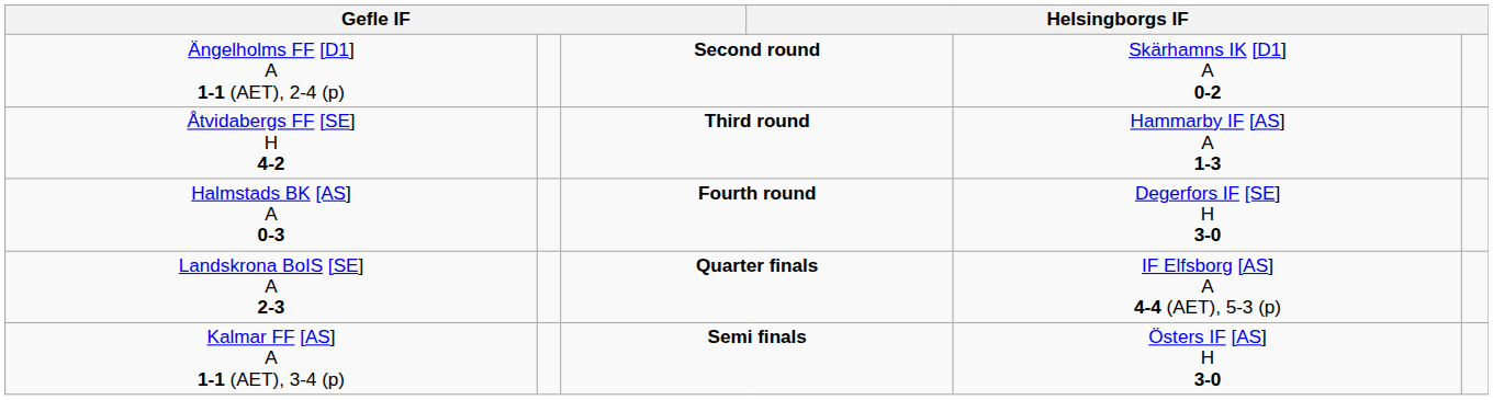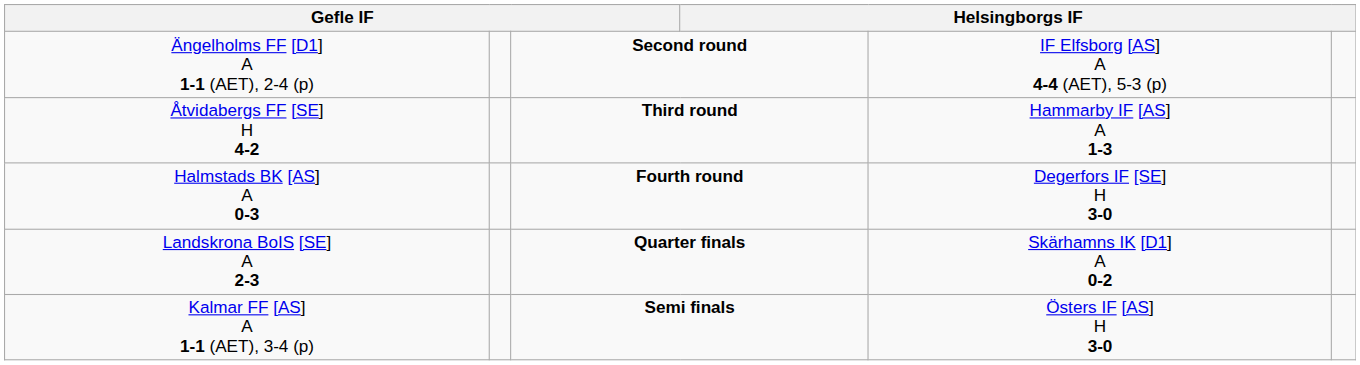 <table width=100% border=0 class=wikitable>
 <tr valign=to>
 <th colspan=3 width=45%>Gefle IF</th>
 <th colspan=3 width=45%>Helsingborgs IF</th>
 </tr>
 <tr valign=top align=center>
 <td><a href='#'>Ängelholms FF</a> <a href='#'>[D1</a>]<br>A<br><strong>1-1</strong> (AET), 2-4 (p)</td>
 <td align=left></td>
 <td colspan=2><strong>Second round</strong></td>
-<td><a href='#'>Skärhamns IK</a> <a href='#'>[D1</a>]<br>A<br><strong>0-2</strong></td>
+<td><a href='#'>IF Elfsborg</a> <a href='#'>[AS</a>]<br>A<br><strong>4-4</strong> (AET), 5-3 (p)</td>
 <td align=left></td>
 </tr>
 <tr valign=top align=center>
 <td><a href='#'>Åtvidabergs FF</a> <a href='#'>[SE</a>]<br>H<br><strong>4-2</strong></td>
 <td align=left></td>
 <td colspan=2><strong>Third round</strong></td>
 <td><a href='#'>Hammarby IF</a> <a href='#'>[AS</a>]<br>A<br><strong>1-3</strong></td>
 <td align=left></td>
 </tr>
 <tr valign=top align=center>
 <td><a href='#'>Halmstads BK</a> <a href='#'>[AS</a>]<br>A<br><strong>0-3</strong></td>
 <td align=left></td>
 <td colspan=2><strong>Fourth round</strong></td>
 <td><a href='#'>Degerfors IF</a> <a href='#'>[SE</a>]<br>H<br><strong>3-0</strong></td>
 <td align=left></td>
 </tr>
 <tr valign=top align=center>
 <td><a href='#'>Landskrona BoIS</a> <a href='#'>[SE</a>]<br>A<br><strong>2-3</strong></td>
 <td align=left></td>
 <td colspan=2><strong>Quarter finals</strong></td>
-<td><a href='#'>IF Elfsborg</a> <a href='#'>[AS</a>]<br>A<br><strong>4-4</strong> (AET), 5-3 (p)</td>
+<td><a href='#'>Skärhamns IK</a> <a href='#'>[D1</a>]<br>A<br><strong>0-2</strong></td>
 <td align=left></td>
 </tr>
 <tr valign=top align=center>
 <td><a href='#'>Kalmar FF</a> <a href='#'>[AS</a>]<br>A<br><strong>1-1</strong> (AET), 3-4 (p)</td>
 <td align=left></td>
 <td colspan=2><strong>Semi finals</strong></td>
 <td><a href='#'>Östers IF</a> <a href='#'>[AS</a>]<br>H<br><strong>3-0</strong></td>
 <td align=left></td>
 </tr>
 </table>
